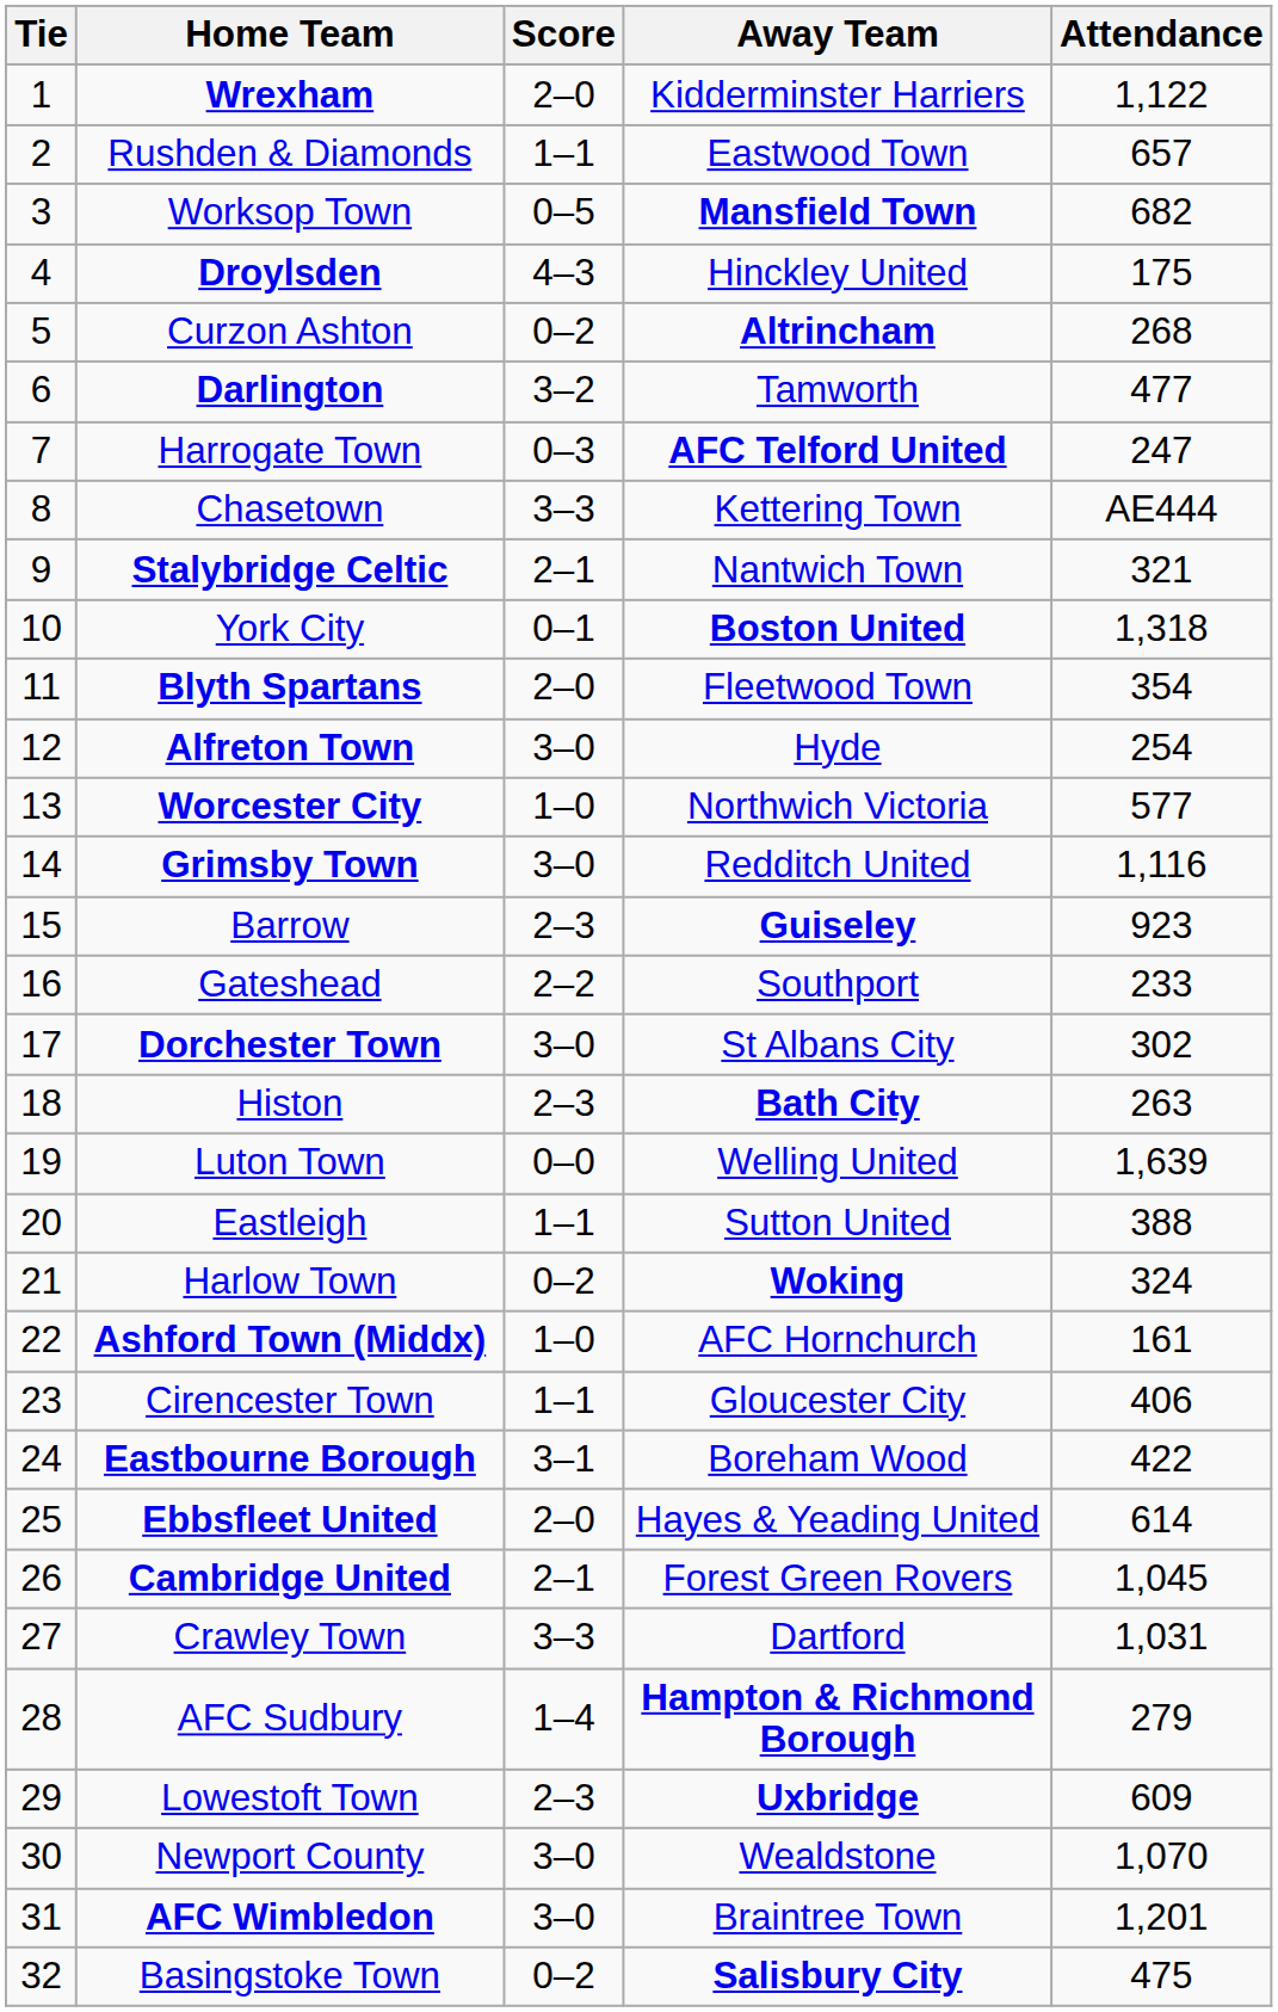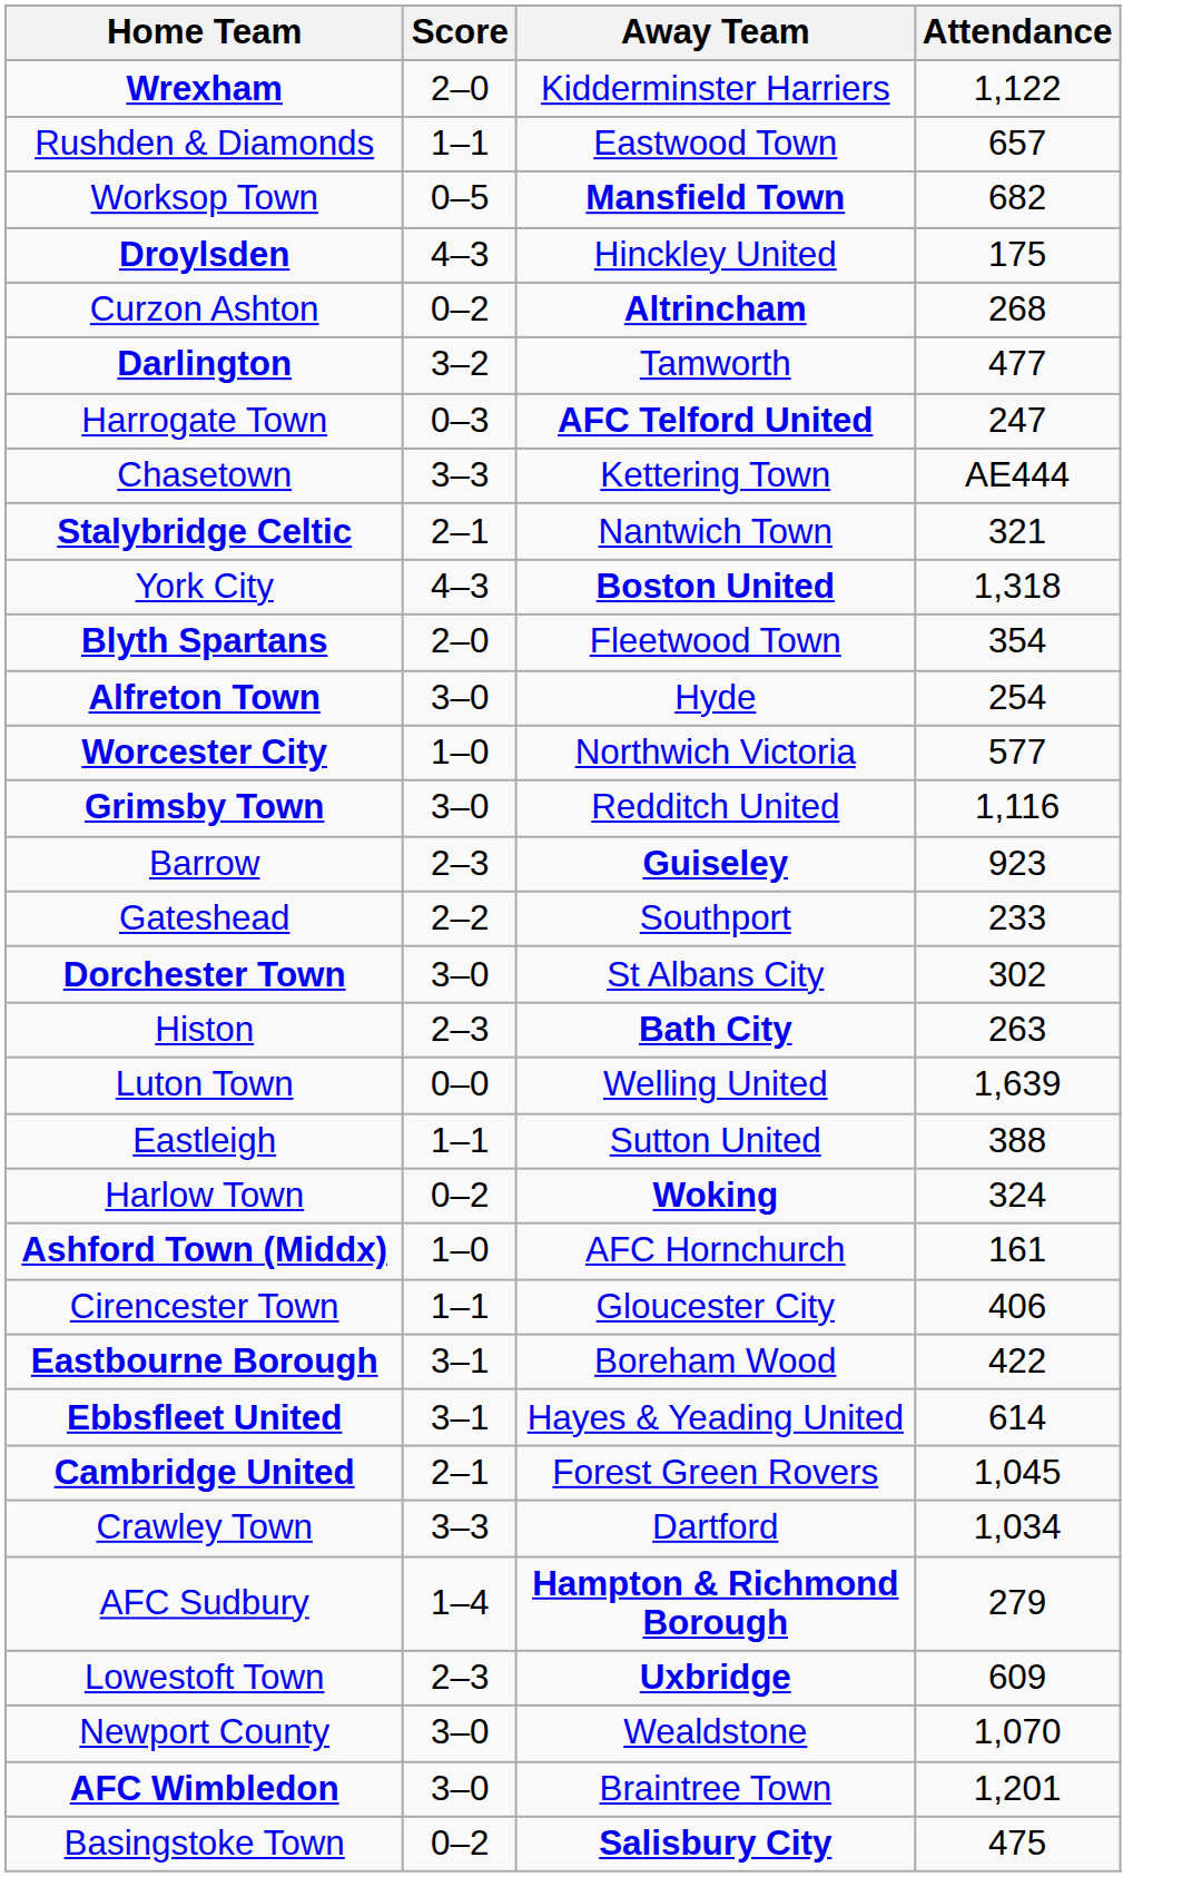 <table class="wikitable" style="text-align:center;">
 <tr>
-<th width=20>Tie</th>
 <th width=175>Home Team</th>
 <th width=20>Score</th>
 <th width=175>Away Team</th>
 <th width=20>Attendance</th>
 </tr>
 <tr>
-<td>1</td>
 <td><strong><a href='#'>Wrexham</a></strong></td>
 <td>2–0</td>
 <td><a href='#'>Kidderminster Harriers</a></td>
 <td>1,122</td>
 </tr>
 <tr>
-<td>2</td>
 <td><a href='#'>Rushden & Diamonds</a></td>
 <td>1–1</td>
 <td><a href='#'>Eastwood Town</a></td>
 <td>657</td>
 </tr>
 <tr>
-<td>3</td>
 <td><a href='#'>Worksop Town</a></td>
 <td>0–5</td>
 <td><strong><a href='#'>Mansfield Town</a></strong></td>
 <td>682</td>
 </tr>
 <tr>
-<td>4</td>
 <td><strong><a href='#'>Droylsden</a></strong></td>
 <td>4–3</td>
 <td><a href='#'>Hinckley United</a></td>
 <td>175</td>
 </tr>
 <tr>
-<td>5</td>
 <td><a href='#'>Curzon Ashton</a></td>
 <td>0–2</td>
 <td><strong><a href='#'>Altrincham</a></strong></td>
 <td>268</td>
 </tr>
 <tr>
-<td>6</td>
 <td><strong><a href='#'>Darlington</a></strong></td>
 <td>3–2</td>
 <td><a href='#'>Tamworth</a></td>
 <td>477</td>
 </tr>
 <tr>
-<td>7</td>
 <td><a href='#'>Harrogate Town</a></td>
 <td>0–3</td>
 <td><strong><a href='#'>AFC Telford United</a></strong></td>
 <td>247</td>
 </tr>
 <tr>
-<td>8</td>
 <td><a href='#'>Chasetown</a></td>
 <td>3–3</td>
 <td><a href='#'>Kettering Town</a></td>
 <td>AE444</td>
 </tr>
 <tr>
-<td>9</td>
 <td><strong><a href='#'>Stalybridge Celtic</a></strong></td>
 <td>2–1</td>
 <td><a href='#'>Nantwich Town</a></td>
 <td>321</td>
 </tr>
 <tr>
-<td>10</td>
 <td><a href='#'>York City</a></td>
-<td>0–1</td>
+<td>4–3</td>
 <td><strong><a href='#'>Boston United</a></strong></td>
 <td>1,318</td>
 </tr>
 <tr>
-<td>11</td>
 <td><strong><a href='#'>Blyth Spartans</a></strong></td>
 <td>2–0</td>
 <td><a href='#'>Fleetwood Town</a></td>
 <td>354</td>
 </tr>
 <tr>
-<td>12</td>
 <td><strong><a href='#'>Alfreton Town</a></strong></td>
 <td>3–0</td>
 <td><a href='#'>Hyde</a></td>
 <td>254</td>
 </tr>
 <tr>
-<td>13</td>
 <td><strong><a href='#'>Worcester City</a></strong></td>
 <td>1–0</td>
 <td><a href='#'>Northwich Victoria</a></td>
 <td>577</td>
 </tr>
 <tr>
-<td>14</td>
 <td><strong><a href='#'>Grimsby Town</a></strong></td>
 <td>3–0</td>
 <td><a href='#'>Redditch United</a></td>
 <td>1,116</td>
 </tr>
 <tr>
-<td>15</td>
 <td><a href='#'>Barrow</a></td>
 <td>2–3</td>
 <td><strong><a href='#'>Guiseley</a></strong></td>
 <td>923</td>
 </tr>
 <tr>
-<td>16</td>
 <td><a href='#'>Gateshead</a></td>
 <td>2–2</td>
 <td><a href='#'>Southport</a></td>
 <td>233</td>
 </tr>
 <tr>
-<td>17</td>
 <td><strong><a href='#'>Dorchester Town</a></strong></td>
 <td>3–0</td>
 <td><a href='#'>St Albans City</a></td>
 <td>302</td>
 </tr>
 <tr>
-<td>18</td>
 <td><a href='#'>Histon</a></td>
 <td>2–3</td>
 <td><strong><a href='#'>Bath City</a></strong></td>
 <td>263</td>
 </tr>
 <tr>
-<td>19</td>
 <td><a href='#'>Luton Town</a></td>
 <td>0–0</td>
 <td><a href='#'>Welling United</a></td>
 <td>1,639</td>
 </tr>
 <tr>
-<td>20</td>
 <td><a href='#'>Eastleigh</a></td>
 <td>1–1</td>
 <td><a href='#'>Sutton United</a></td>
 <td>388</td>
 </tr>
 <tr>
-<td>21</td>
 <td><a href='#'>Harlow Town</a></td>
 <td>0–2</td>
 <td><strong><a href='#'>Woking</a></strong></td>
 <td>324</td>
 </tr>
 <tr>
-<td>22</td>
 <td><strong><a href='#'>Ashford Town (Middx)</a></strong></td>
 <td>1–0</td>
 <td><a href='#'>AFC Hornchurch</a></td>
 <td>161</td>
 </tr>
 <tr>
-<td>23</td>
 <td><a href='#'>Cirencester Town</a></td>
 <td>1–1</td>
 <td><a href='#'>Gloucester City</a></td>
 <td>406</td>
 </tr>
 <tr>
-<td>24</td>
 <td><strong><a href='#'>Eastbourne Borough</a></strong></td>
 <td>3–1</td>
 <td><a href='#'>Boreham Wood</a></td>
 <td>422</td>
 </tr>
 <tr>
-<td>25</td>
 <td><strong><a href='#'>Ebbsfleet United</a></strong></td>
-<td>2–0</td>
+<td>3–1</td>
 <td><a href='#'>Hayes & Yeading United</a></td>
 <td>614</td>
 </tr>
 <tr>
-<td>26</td>
 <td><strong><a href='#'>Cambridge United</a></strong></td>
 <td>2–1</td>
 <td><a href='#'>Forest Green Rovers</a></td>
 <td>1,045</td>
 </tr>
 <tr>
-<td>27</td>
 <td><a href='#'>Crawley Town</a></td>
 <td>3–3</td>
 <td><a href='#'>Dartford</a></td>
-<td>1,031</td>
+<td>1,034</td>
 </tr>
 <tr>
-<td>28</td>
 <td><a href='#'>AFC Sudbury</a></td>
 <td>1–4</td>
 <td><strong><a href='#'>Hampton & Richmond Borough</a></strong></td>
 <td>279</td>
 </tr>
 <tr>
-<td>29</td>
 <td><a href='#'>Lowestoft Town</a></td>
 <td>2–3</td>
 <td><strong><a href='#'>Uxbridge</a></strong></td>
 <td>609</td>
 </tr>
 <tr>
-<td>30</td>
 <td><a href='#'>Newport County</a></td>
 <td>3–0</td>
 <td><a href='#'>Wealdstone</a></td>
 <td>1,070</td>
 </tr>
 <tr>
-<td>31</td>
 <td><strong><a href='#'>AFC Wimbledon</a></strong></td>
 <td>3–0</td>
 <td><a href='#'>Braintree Town</a></td>
 <td>1,201</td>
 </tr>
 <tr>
-<td>32</td>
 <td><a href='#'>Basingstoke Town</a></td>
 <td>0–2</td>
 <td><strong><a href='#'>Salisbury City</a></strong></td>
 <td>475</td>
 </tr>
 </table>
